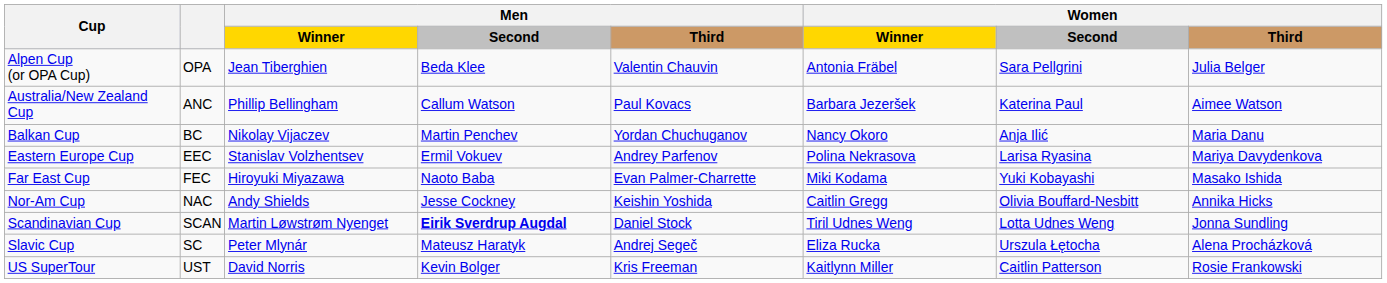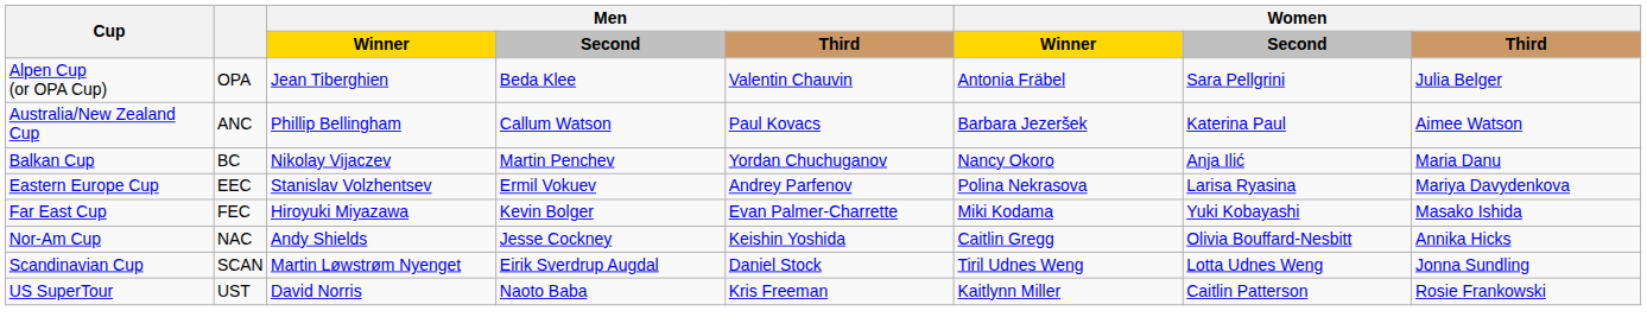 <table class="wikitable" style=" width:100%">
 <tr bgcolor="#CADAFA">
 <th class="hintergrundfarbe6" rowspan=2>Cup</th>
 <th class="hintergrundfarbe6" rowspan=2></th>
 <th class="hintergrundfarbe6" colspan=3>Men</th>
 <th class="hintergrundfarbe6" colspan=3>Women</th>
 </tr>
 <tr>
 <th style="width:14%; background:gold;">Winner</th>
 <th style="width:14%; background:silver;">Second</th>
 <th style="width:14%; background:#CC9966;">Third</th>
 <th style="width:14%; background:gold;">Winner</th>
 <th style="width:14%; background:silver;">Second</th>
 <th style="width:14%; background:#CC9966;">Third</th>
 </tr>
 <tr>
 <td><a href='#'>Alpen Cup</a><br>(or OPA Cup)</td>
 <td>OPA</td>
 <td> <a href='#'>Jean Tiberghien</a></td>
 <td> <a href='#'>Beda Klee</a></td>
 <td> <a href='#'>Valentin Chauvin</a></td>
 <td> <a href='#'>Antonia Fräbel</a></td>
 <td> <a href='#'>Sara Pellgrini</a></td>
 <td> <a href='#'>Julia Belger</a></td>
 </tr>
 <tr>
 <td><a href='#'>Australia/New Zealand Cup</a></td>
 <td>ANC</td>
 <td> <a href='#'>Phillip Bellingham</a></td>
 <td> <a href='#'>Callum Watson</a></td>
 <td> <a href='#'>Paul Kovacs</a></td>
 <td> <a href='#'>Barbara Jezeršek</a></td>
 <td> <a href='#'>Katerina Paul</a></td>
 <td> <a href='#'>Aimee Watson</a></td>
 </tr>
 <tr>
 <td><a href='#'>Balkan Cup</a></td>
 <td>BC</td>
 <td> <a href='#'>Nikolay Vijaczev</a></td>
 <td> <a href='#'>Martin Penchev</a></td>
 <td> <a href='#'>Yordan Chuchuganov</a></td>
 <td> <a href='#'>Nancy Okoro</a></td>
 <td> <a href='#'>Anja Ilić</a></td>
 <td> <a href='#'>Maria Danu</a></td>
 </tr>
 <tr>
 <td><a href='#'>Eastern Europe Cup</a></td>
 <td>EEC</td>
 <td> <a href='#'>Stanislav Volzhentsev</a></td>
 <td> <a href='#'>Ermil Vokuev</a></td>
 <td> <a href='#'>Andrey Parfenov</a></td>
 <td> <a href='#'>Polina Nekrasova</a></td>
 <td> <a href='#'>Larisa Ryasina</a></td>
 <td> <a href='#'>Mariya Davydenkova</a></td>
 </tr>
 <tr>
 <td><a href='#'>Far East Cup</a></td>
 <td>FEC</td>
 <td> <a href='#'>Hiroyuki Miyazawa</a></td>
-<td> <a href='#'>Naoto Baba</a></td>
+<td> <a href='#'>Kevin Bolger</a></td>
 <td> <a href='#'>Evan Palmer-Charrette</a></td>
 <td> <a href='#'>Miki Kodama</a></td>
 <td> <a href='#'>Yuki Kobayashi</a></td>
 <td> <a href='#'>Masako Ishida</a></td>
 </tr>
 <tr>
 <td><a href='#'>Nor-Am Cup</a></td>
 <td>NAC</td>
 <td> <a href='#'>Andy Shields</a></td>
 <td> <a href='#'>Jesse Cockney</a></td>
 <td> <a href='#'>Keishin Yoshida</a></td>
 <td> <a href='#'>Caitlin Gregg</a></td>
 <td> <a href='#'>Olivia Bouffard-Nesbitt</a></td>
 <td> <a href='#'>Annika Hicks</a></td>
 </tr>
 <tr>
 <td><a href='#'>Scandinavian Cup</a></td>
 <td>SCAN</td>
 <td> <a href='#'>Martin Løwstrøm Nyenget</a></td>
-<td><strong> <a href='#'>Eirik Sverdrup Augdal</a></strong></td>
+<td> <a href='#'>Eirik Sverdrup Augdal</a></td>
 <td> <a href='#'>Daniel Stock</a></td>
 <td> <a href='#'>Tiril Udnes Weng</a></td>
 <td> <a href='#'>Lotta Udnes Weng</a></td>
 <td> <a href='#'>Jonna Sundling</a></td>
 </tr>
 <tr>
-<td><a href='#'>Slavic Cup</a></td>
-<td>SC</td>
-<td> <a href='#'>Peter Mlynár</a></td>
-<td> <a href='#'>Mateusz Haratyk</a></td>
-<td> <a href='#'>Andrej Segeč</a></td>
-<td> <a href='#'>Eliza Rucka</a></td>
-<td> <a href='#'>Urszula Łętocha</a></td>
-<td> <a href='#'>Alena Procházková</a></td>
-</tr>
-<tr>
 <td><a href='#'>US SuperTour</a></td>
 <td>UST</td>
 <td> <a href='#'>David Norris</a></td>
-<td> <a href='#'>Kevin Bolger</a></td>
+<td> <a href='#'>Naoto Baba</a></td>
 <td> <a href='#'>Kris Freeman</a></td>
 <td> <a href='#'>Kaitlynn Miller</a></td>
 <td> <a href='#'>Caitlin Patterson</a></td>
 <td> <a href='#'>Rosie Frankowski</a></td>
 </tr>
 </table>
